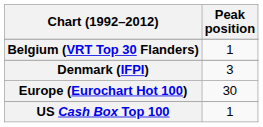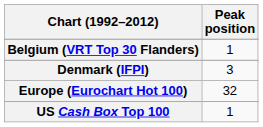 <table class="wikitable plainrowheaders sortable" style="text-align:center">
 <tr>
 <th scope="col">Chart (1992–2012)</th>
 <th scope="col">Peak<br>position</th>
 </tr>
 <tr>
 </tr>
 <tr>
 </tr>
 <tr>
 <th scope="row">Belgium (<a href='#'>VRT Top 30</a> Flanders)</th>
 <td>1</td>
 </tr>
 <tr>
 </tr>
 <tr>
 <th scope="row">Denmark (<a href='#'>IFPI</a>)</th>
 <td>3</td>
 </tr>
 <tr>
 <th scope="row">Europe (<a href='#'>Eurochart Hot 100</a>)</th>
-<td>30</td>
+<td>32</td>
 </tr>
 <tr>
 </tr>
 <tr>
 </tr>
 <tr>
 </tr>
 <tr>
 </tr>
 <tr>
 </tr>
 <tr>
 </tr>
 <tr>
 </tr>
 <tr>
 </tr>
 <tr>
 </tr>
 <tr>
 </tr>
 <tr>
 </tr>
 <tr>
 </tr>
 <tr>
 <th scope="row">US <a href='#'><em>Cash Box</em> Top 100</a></th>
 <td>1</td>
 </tr>
 </table>
